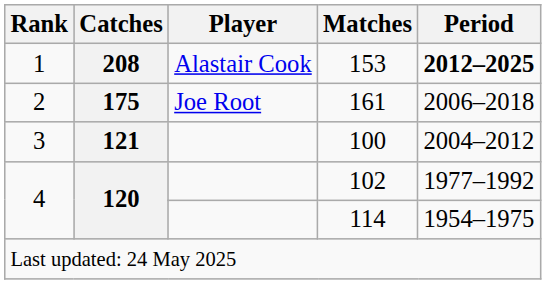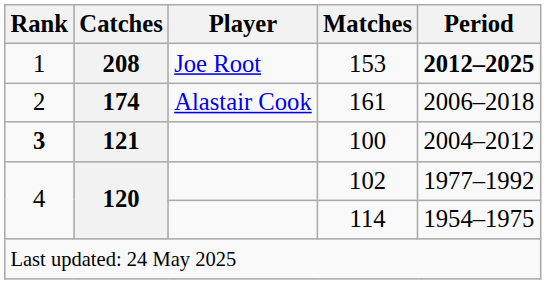 <table class="wikitable plainrowheaders sortable">
 <tr>
 <th scope=col>Rank</th>
 <th scope=col>Catches</th>
 <th scope=col>Player</th>
 <th scope=col>Matches</th>
 <th scope=col>Period</th>
 </tr>
 <tr>
 <td align=center>1</td>
 <th scope=row style=text-align:center;>208</th>
-<td><a href='#'>Alastair Cook</a></td>
+<td><a href='#'>Joe Root</a> </td>
 <td align=center>153</td>
 <td><strong>2012–2025</strong></td>
 </tr>
 <tr>
 <td align=center>2</td>
-<th scope=row style=text-align:center;>175</th>
-<td><a href='#'>Joe Root</a> </td>
+<th scope=row style=text-align:center;>174</th>
+<td><a href='#'>Alastair Cook</a></td>
 <td align=center>161</td>
 <td>2006–2018</td>
 </tr>
 <tr>
-<td align=center>3</td>
+<td align=center><strong>3</strong></td>
 <th scope=row style=text-align:center;>121</th>
 <td></td>
 <td align=center>100</td>
 <td>2004–2012</td>
 </tr>
 <tr>
 <td align=center rowspan=2>4</td>
 <th scope=row style=text-align:center; rowspan=2>120</th>
 <td></td>
 <td align=center>102</td>
 <td>1977–1992</td>
 </tr>
 <tr>
 <td></td>
 <td align=center>114</td>
 <td>1954–1975</td>
 </tr>
 <tr class=sortbottom>
 <td colspan=5><small>Last updated: 24 May 2025</small></td>
 </tr>
 </table>
